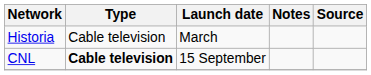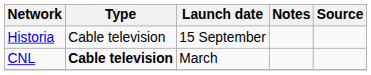 <table class="wikitable sortable">
 <tr>
 <th>Network</th>
 <th>Type</th>
 <th>Launch date</th>
 <th>Notes</th>
 <th>Source</th>
 </tr>
 <tr>
 <td><a href='#'>Historia</a></td>
 <td>Cable television</td>
-<td>March</td>
+<td>15 September</td>
 <td></td>
 <td></td>
 </tr>
 <tr>
 <td><a href='#'>CNL</a></td>
 <td><strong>Cable television</strong></td>
-<td>15 September</td>
+<td>March</td>
 <td></td>
 <td></td>
 </tr>
 <tr>
 </tr>
 </table>
